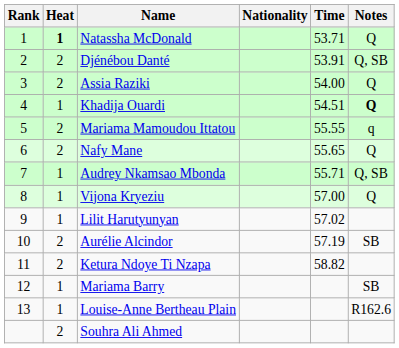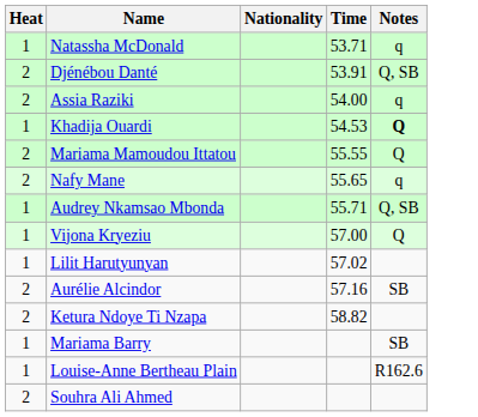 <table class="wikitable sortable" style="text-align:center; font-size:95%">
 <tr>
-<th>Rank</th>
 <th>Heat</th>
 <th>Name</th>
 <th>Nationality</th>
 <th>Time</th>
 <th>Notes</th>
 </tr>
 <tr bgcolor=ccffcc>
 <td>1</td>
-<td><strong>1</strong></td>
 <td align=left><a href='#'>Natassha McDonald</a></td>
 <td align=left></td>
 <td>53.71</td>
-<td>Q</td>
+<td>q</td>
 </tr>
 <tr bgcolor=ccffcc>
-<td>2</td>
 <td>2</td>
 <td align=left><a href='#'>Djénébou Danté</a></td>
 <td align=left></td>
 <td>53.91</td>
 <td>Q, SB</td>
 </tr>
 <tr bgcolor=ccffcc>
-<td>3</td>
 <td>2</td>
 <td align=left><a href='#'>Assia Raziki</a></td>
 <td align=left></td>
 <td>54.00</td>
-<td>Q</td>
+<td>q</td>
 </tr>
 <tr bgcolor=ccffcc>
-<td>4</td>
 <td>1</td>
 <td align=left><a href='#'>Khadija Ouardi</a></td>
 <td align=left></td>
-<td>54.51</td>
+<td>54.53</td>
 <td><strong>Q</strong></td>
 </tr>
 <tr bgcolor=ccffcc>
-<td>5</td>
 <td>2</td>
 <td align=left><a href='#'>Mariama Mamoudou Ittatou</a></td>
 <td align=left></td>
 <td>55.55</td>
-<td>q</td>
+<td>Q</td>
 </tr>
 <tr bgcolor=ddffdd>
-<td>6</td>
 <td>2</td>
 <td align=left><a href='#'>Nafy Mane</a></td>
 <td align=left></td>
 <td>55.65</td>
-<td>Q</td>
+<td>q</td>
 </tr>
 <tr bgcolor=ccffcc>
-<td>7</td>
 <td>1</td>
 <td align=left><a href='#'>Audrey Nkamsao Mbonda</a></td>
 <td align=left></td>
 <td>55.71</td>
 <td>Q, SB</td>
 </tr>
 <tr bgcolor=ddffdd>
-<td>8</td>
 <td>1</td>
 <td align=left><a href='#'>Vijona Kryeziu</a></td>
 <td align=left></td>
 <td>57.00</td>
 <td>Q</td>
 </tr>
 <tr>
-<td>9</td>
 <td>1</td>
 <td align=left><a href='#'>Lilit Harutyunyan</a></td>
 <td align=left></td>
 <td>57.02</td>
 <td></td>
 </tr>
 <tr>
-<td>10</td>
 <td>2</td>
 <td align=left><a href='#'>Aurélie Alcindor</a></td>
 <td align=left></td>
-<td>57.19</td>
+<td>57.16</td>
 <td>SB</td>
 </tr>
 <tr>
-<td>11</td>
 <td>2</td>
 <td align=left><a href='#'>Ketura Ndoye Ti Nzapa</a></td>
 <td align=left></td>
 <td>58.82</td>
 <td></td>
 </tr>
 <tr>
-<td>12</td>
 <td>1</td>
 <td align=left><a href='#'>Mariama Barry</a></td>
 <td align=left></td>
 <td></td>
 <td>SB</td>
 </tr>
 <tr>
-<td>13</td>
 <td>1</td>
 <td align=left><a href='#'>Louise-Anne Bertheau Plain</a></td>
 <td align=left></td>
 <td></td>
 <td>R162.6</td>
 </tr>
 <tr>
-<td></td>
 <td>2</td>
 <td align=left><a href='#'>Souhra Ali Ahmed</a></td>
 <td align=left></td>
 <td></td>
 <td></td>
 </tr>
 </table>
